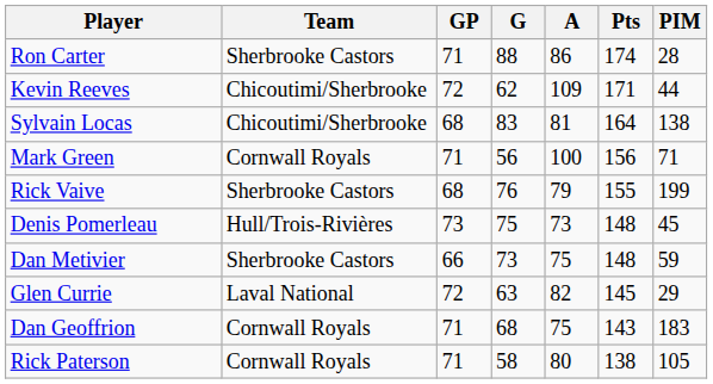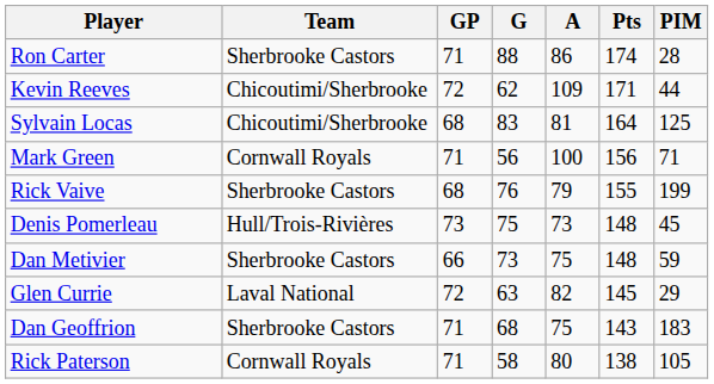 <table class="wikitable">
 <tr>
 <th bgcolor="#DDDDFF" width="30%">Player</th>
 <th bgcolor="#DDDDFF" width="30%">Team</th>
 <th bgcolor="#DDDDFF" width="7.5%">GP</th>
 <th bgcolor="#DDDDFF" width="7.5%">G</th>
 <th bgcolor="#DDDDFF" width="7.5%">A</th>
 <th bgcolor="#DDDDFF" width="7.5%">Pts</th>
 <th bgcolor="#DDDDFF" width="7.5%">PIM</th>
 </tr>
 <tr>
 <td><a href='#'>Ron Carter</a></td>
 <td>Sherbrooke Castors</td>
 <td>71</td>
 <td>88</td>
 <td>86</td>
 <td>174</td>
 <td>28</td>
 </tr>
 <tr>
 <td><a href='#'>Kevin Reeves</a></td>
 <td>Chicoutimi/Sherbrooke</td>
 <td>72</td>
 <td>62</td>
 <td>109</td>
 <td>171</td>
 <td>44</td>
 </tr>
 <tr>
 <td><a href='#'>Sylvain Locas</a></td>
 <td>Chicoutimi/Sherbrooke</td>
 <td>68</td>
 <td>83</td>
 <td>81</td>
 <td>164</td>
-<td>138</td>
+<td>125</td>
 </tr>
 <tr>
 <td><a href='#'>Mark Green</a></td>
 <td>Cornwall Royals</td>
 <td>71</td>
 <td>56</td>
 <td>100</td>
 <td>156</td>
 <td>71</td>
 </tr>
 <tr>
 <td><a href='#'>Rick Vaive</a></td>
 <td>Sherbrooke Castors</td>
 <td>68</td>
 <td>76</td>
 <td>79</td>
 <td>155</td>
 <td>199</td>
 </tr>
 <tr>
 <td><a href='#'>Denis Pomerleau</a></td>
 <td>Hull/Trois-Rivières</td>
 <td>73</td>
 <td>75</td>
 <td>73</td>
 <td>148</td>
 <td>45</td>
 </tr>
 <tr>
 <td><a href='#'>Dan Metivier</a></td>
 <td>Sherbrooke Castors</td>
 <td>66</td>
 <td>73</td>
 <td>75</td>
 <td>148</td>
 <td>59</td>
 </tr>
 <tr>
 <td><a href='#'>Glen Currie</a></td>
 <td>Laval National</td>
 <td>72</td>
 <td>63</td>
 <td>82</td>
 <td>145</td>
 <td>29</td>
 </tr>
 <tr>
 <td><a href='#'>Dan Geoffrion</a></td>
-<td>Cornwall Royals</td>
+<td>Sherbrooke Castors</td>
 <td>71</td>
 <td>68</td>
 <td>75</td>
 <td>143</td>
 <td>183</td>
 </tr>
 <tr>
 <td><a href='#'>Rick Paterson</a></td>
 <td>Cornwall Royals</td>
 <td>71</td>
 <td>58</td>
 <td>80</td>
 <td>138</td>
 <td>105</td>
 </tr>
 </table>
